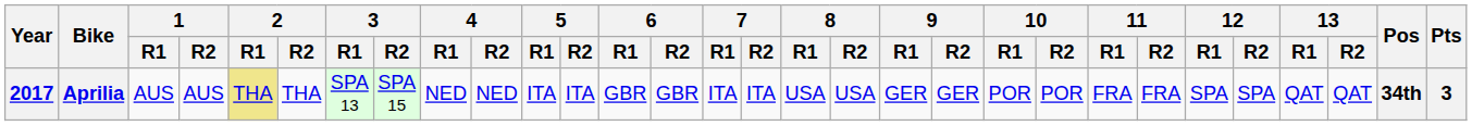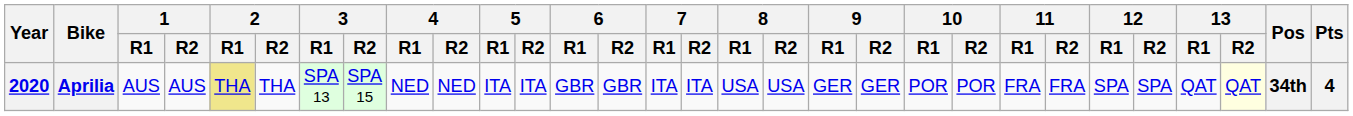 <table class="wikitable" style="text-align:center; font-size:90%">
 <tr>
 <th valign="middle" rowspan=2>Year</th>
 <th valign="middle" rowspan=2>Bike</th>
 <th colspan=2>1</th>
 <th colspan=2>2</th>
 <th colspan=2>3</th>
 <th colspan=2>4</th>
 <th colspan=2>5</th>
 <th colspan=2>6</th>
 <th colspan=2>7</th>
 <th colspan=2>8</th>
 <th colspan=2>9</th>
 <th colspan=2>10</th>
 <th colspan=2>11</th>
 <th colspan=2>12</th>
 <th colspan=2>13</th>
 <th rowspan=2>Pos</th>
 <th rowspan=2>Pts</th>
 </tr>
 <tr>
 <th>R1</th>
 <th>R2</th>
 <th>R1</th>
 <th>R2</th>
 <th>R1</th>
 <th>R2</th>
 <th>R1</th>
 <th>R2</th>
 <th>R1</th>
 <th>R2</th>
 <th>R1</th>
 <th>R2</th>
 <th>R1</th>
 <th>R2</th>
 <th>R1</th>
 <th>R2</th>
 <th>R1</th>
 <th>R2</th>
 <th>R1</th>
 <th>R2</th>
 <th>R1</th>
 <th>R2</th>
 <th>R1</th>
 <th>R2</th>
 <th>R1</th>
 <th>R2</th>
 </tr>
 <tr>
-<th><a href='#'>2017</a></th>
+<th><a href='#'>2020</a></th>
 <th><a href='#'>Aprilia</a></th>
 <td><a href='#'>AUS</a></td>
 <td><a href='#'>AUS</a></td>
 <td style="background: khaki;"><a href='#'>THA</a></td>
 <td><a href='#'>THA</a></td>
 <td style="background:#dfffdf;"><a href='#'>SPA</a><br><small>13</small></td>
 <td style="background:#dfffdf;"><a href='#'>SPA</a><br><small>15</small></td>
 <td><a href='#'>NED</a><br><small></small></td>
 <td><a href='#'>NED</a><br><small></small></td>
 <td><a href='#'>ITA</a><br><small></small></td>
 <td><a href='#'>ITA</a><br><small></small></td>
 <td><a href='#'>GBR</a><br><small></small></td>
 <td><a href='#'>GBR</a><br><small></small></td>
 <td><a href='#'>ITA</a><br><small></small></td>
 <td><a href='#'>ITA</a><br><small></small></td>
 <td><a href='#'>USA</a><br><small></small></td>
 <td><a href='#'>USA</a><br><small></small></td>
 <td><a href='#'>GER</a><br><small></small></td>
 <td><a href='#'>GER</a><br><small></small></td>
 <td><a href='#'>POR</a><br><small></small></td>
 <td><a href='#'>POR</a><br><small></small></td>
 <td><a href='#'>FRA</a><br><small></small></td>
 <td><a href='#'>FRA</a><br><small></small></td>
 <td><a href='#'>SPA</a><br><small></small></td>
 <td><a href='#'>SPA</a><br><small></small></td>
 <td><a href='#'>QAT</a><br><small></small></td>
-<td><a href='#'>QAT</a><br><small></small></td>
+<td style="background: lightyellow;"><a href='#'>QAT</a><br><small></small></td>
 <th>34th</th>
-<th>3</th>
+<th>4</th>
 </tr>
 </table>
